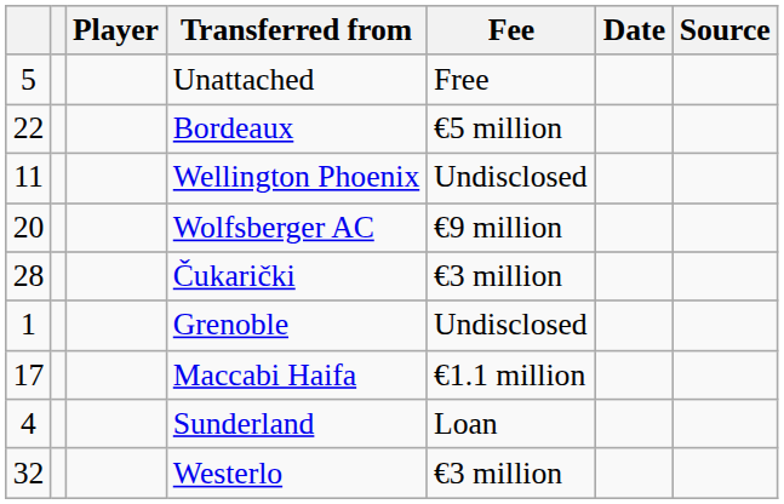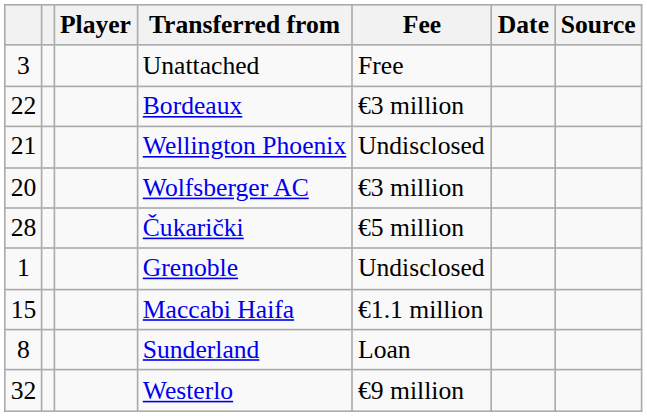 <table class="wikitable plainrowheaders sortable">
 <tr>
 <th></th>
 <th></th>
 <th scope="col">Player</th>
 <th>Transferred from</th>
 <th style="width: 80px;">Fee</th>
 <th scope="col">Date</th>
 <th scope="col">Source</th>
 </tr>
 <tr>
-<td align="center">5</td>
+<td align="center">3</td>
 <td align="center"></td>
 <td></td>
 <td>Unattached</td>
 <td>Free</td>
 <td></td>
 <td></td>
 </tr>
 <tr>
 <td align="center">22</td>
 <td align="center"></td>
 <td></td>
 <td> <a href='#'>Bordeaux</a></td>
-<td>€5 million</td>
+<td>€3 million</td>
 <td></td>
 <td></td>
 </tr>
 <tr>
-<td align="center">11</td>
+<td align="center">21</td>
 <td align="center"></td>
 <td></td>
 <td> <a href='#'>Wellington Phoenix</a></td>
 <td>Undisclosed</td>
 <td></td>
 <td></td>
 </tr>
 <tr>
 <td align="center">20</td>
 <td align="center"></td>
 <td></td>
 <td> <a href='#'>Wolfsberger AC</a></td>
-<td>€9 million</td>
+<td>€3 million</td>
 <td></td>
 <td></td>
 </tr>
 <tr>
 <td align="center">28</td>
 <td align="center"></td>
 <td></td>
 <td> <a href='#'>Čukarički</a></td>
-<td>€3 million</td>
+<td>€5 million</td>
 <td></td>
 <td></td>
 </tr>
 <tr>
 <td align="center">1</td>
 <td align="center"></td>
 <td></td>
 <td> <a href='#'>Grenoble</a></td>
 <td>Undisclosed</td>
 <td></td>
 <td></td>
 </tr>
 <tr>
-<td align="center">17</td>
+<td align="center">15</td>
 <td align="center"></td>
 <td></td>
 <td> <a href='#'>Maccabi Haifa</a></td>
 <td>€1.1 million</td>
 <td></td>
 <td></td>
 </tr>
 <tr>
-<td align="center">4</td>
+<td align="center">8</td>
 <td align="center"></td>
 <td></td>
 <td> <a href='#'>Sunderland</a></td>
 <td>Loan</td>
 <td></td>
 <td></td>
 </tr>
 <tr>
 <td align="center">32</td>
 <td align="center"></td>
 <td></td>
 <td> <a href='#'>Westerlo</a></td>
-<td>€3 million</td>
+<td>€9 million</td>
 <td></td>
 <td></td>
 </tr>
 </table>
